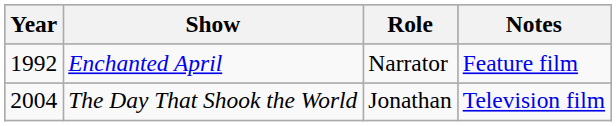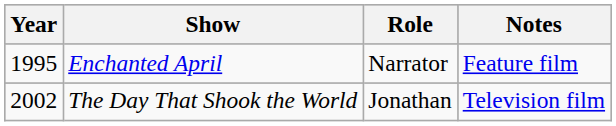 <table class="wikitable" style="font-size: 90%;">
 <tr>
 <th>Year</th>
 <th>Show</th>
 <th>Role</th>
 <th>Notes</th>
 </tr>
 <tr>
-<td rowspan="1">1992</td>
+<td rowspan="1">1995</td>
 <td><em><a href='#'>Enchanted April</a></em></td>
 <td>Narrator</td>
 <td><a href='#'>Feature film</a></td>
 </tr>
 <tr>
-<td rowspan="1">2004</td>
+<td rowspan="1">2002</td>
 <td><em>The Day That Shook the World</em></td>
 <td>Jonathan</td>
 <td><a href='#'>Television film</a></td>
 </tr>
 </table>
